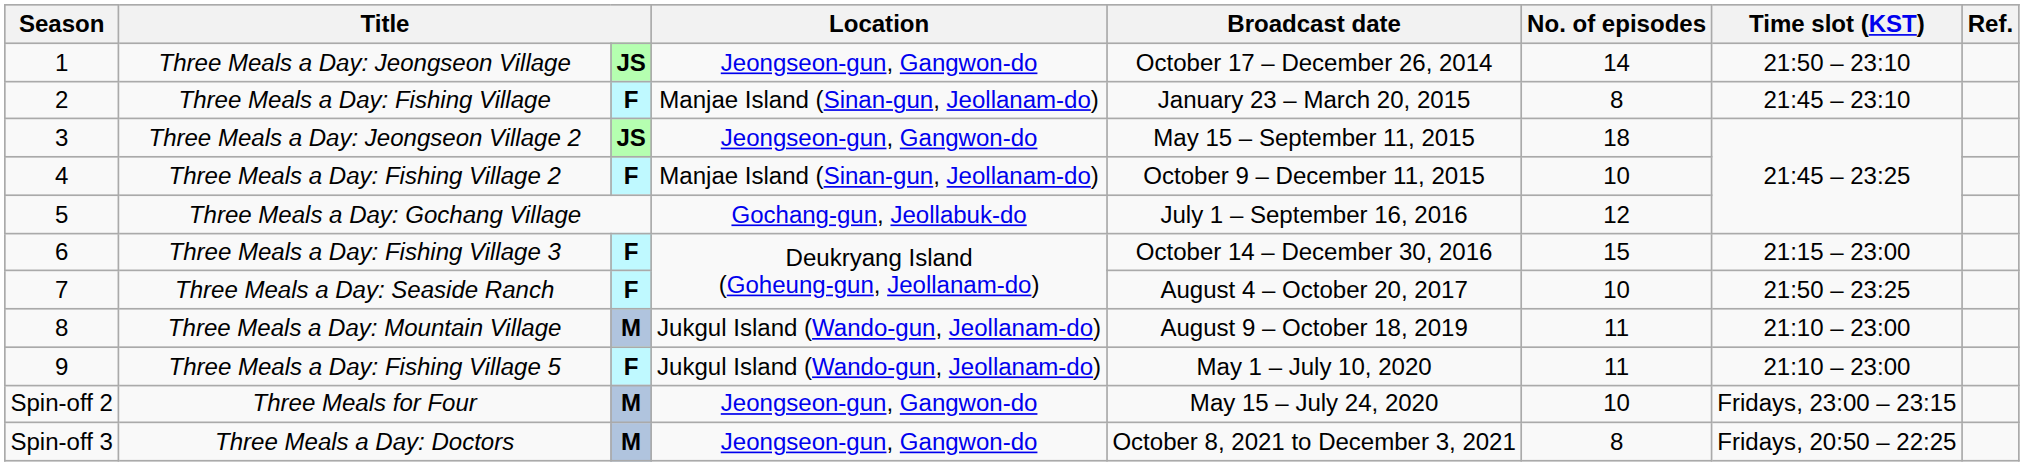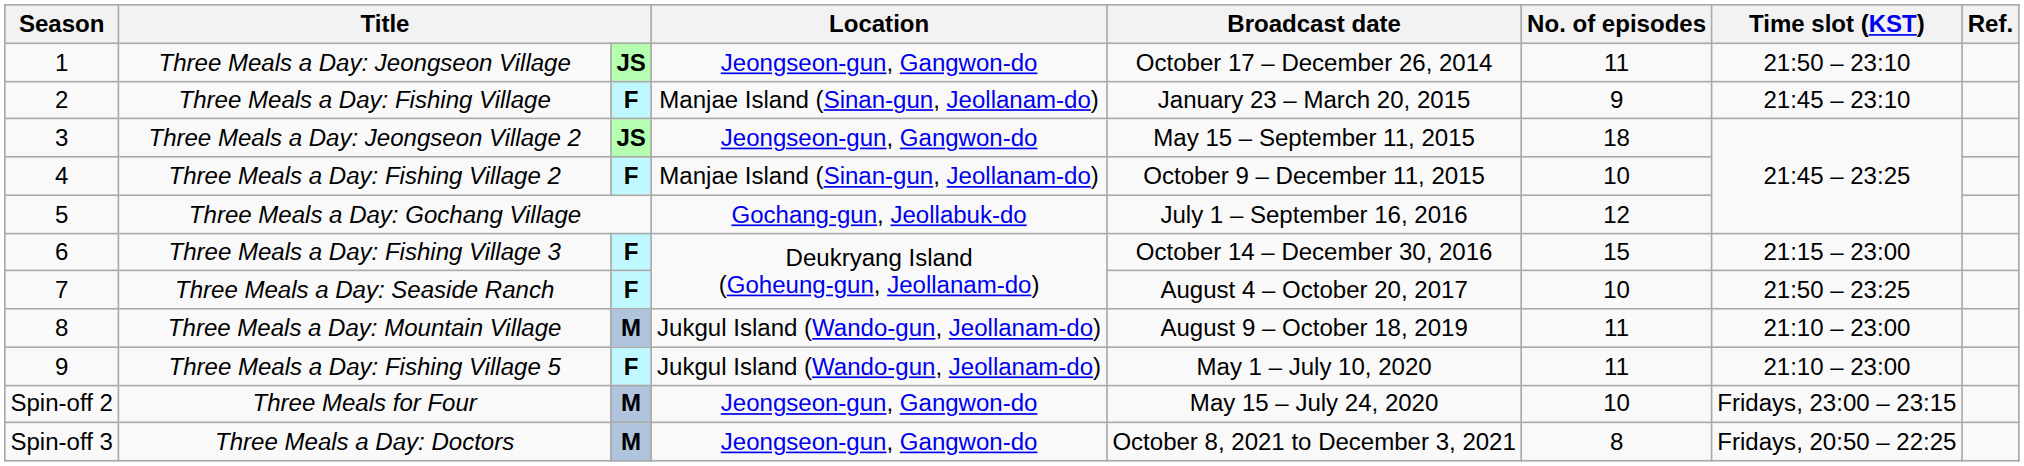 <table class=wikitable style="text-align:center; font-size:90%;">
 <tr>
 <th>Season</th>
 <th colspan="2" style="max-width:10em;">Title</th>
 <th>Location</th>
 <th>Broadcast date</th>
 <th>No. of episodes</th>
 <th>Time slot (<a href='#'>KST</a>)</th>
 <th>Ref.</th>
 </tr>
 <tr>
 <td>1</td>
 <td style="width:20em;"><em>Three Meals a Day: Jeongseon Village</em></td>
 <td style="width:1em;" bgcolor="#b5ffb0"><strong>JS</strong></td>
 <td style="max-width:10em;"><a href='#'>Jeongseon-gun</a>, <a href='#'>Gangwon-do</a></td>
 <td style="max-width:10em;">October 17 – December 26, 2014</td>
-<td>14</td>
+<td>11</td>
 <td>21:50 – 23:10</td>
 <td></td>
 </tr>
 <tr>
 <td>2</td>
 <td><em>Three Meals a Day: Fishing Village</em></td>
 <td bgcolor="#bff9ff"><strong>F</strong></td>
 <td>Manjae Island (<a href='#'>Sinan-gun</a>, <a href='#'>Jeollanam-do</a>)</td>
 <td>January 23 – March 20, 2015</td>
-<td>8</td>
+<td>9</td>
 <td>21:45 – 23:10</td>
 <td></td>
 </tr>
 <tr>
 <td>3</td>
 <td><em>Three Meals a Day: Jeongseon Village 2</em></td>
 <td bgcolor="#b5ffb0"><strong>JS</strong></td>
 <td><a href='#'>Jeongseon-gun</a>, <a href='#'>Gangwon-do</a></td>
 <td>May 15 – September 11, 2015</td>
 <td>18</td>
 <td rowspan="3">21:45 – 23:25</td>
 <td></td>
 </tr>
 <tr>
 <td>4</td>
 <td><em>Three Meals a Day: Fishing Village 2</em></td>
 <td bgcolor="#bff9ff"><strong>F</strong></td>
 <td>Manjae Island (<a href='#'>Sinan-gun</a>, <a href='#'>Jeollanam-do</a>)</td>
 <td>October 9 – December 11, 2015</td>
 <td>10</td>
 <td></td>
 </tr>
 <tr>
 <td>5</td>
 <td colspan="2"><em>Three Meals a Day: Gochang Village</em></td>
 <td><a href='#'>Gochang-gun</a>, <a href='#'>Jeollabuk-do</a></td>
 <td>July 1 – September 16, 2016</td>
 <td>12</td>
 <td></td>
 </tr>
 <tr>
 <td>6</td>
 <td><em>Three Meals a Day: Fishing Village 3</em></td>
 <td bgcolor="#bff9ff"><strong>F</strong></td>
 <td rowspan="2">Deukryang Island<br>(<a href='#'>Goheung-gun</a>, <a href='#'>Jeollanam-do</a>)</td>
 <td>October 14 – December 30, 2016</td>
 <td>15</td>
 <td>21:15 – 23:00</td>
 <td></td>
 </tr>
 <tr>
 <td>7</td>
 <td><em>Three Meals a Day: Seaside Ranch</em><br></td>
 <td bgcolor="#bff9ff"><strong>F</strong></td>
 <td>August 4 – October 20, 2017</td>
 <td>10</td>
 <td>21:50 – 23:25</td>
 <td></td>
 </tr>
 <tr>
 <td>8</td>
 <td><em>Three Meals a Day: Mountain Village</em></td>
 <td bgcolor="#B0C4DE"><strong>M</strong></td>
 <td>Jukgul Island (<a href='#'>Wando-gun</a>, <a href='#'>Jeollanam-do</a>)</td>
 <td>August 9 – October 18, 2019</td>
 <td>11</td>
 <td>21:10 – 23:00</td>
 <td></td>
 </tr>
 <tr>
 <td>9</td>
 <td><em>Three Meals a Day: Fishing Village 5</em></td>
 <td bgcolor="#bff9ff"><strong>F</strong></td>
 <td>Jukgul Island (<a href='#'>Wando-gun</a>, <a href='#'>Jeollanam-do</a>)</td>
 <td>May 1 – July 10, 2020</td>
 <td>11</td>
 <td>21:10 – 23:00</td>
 <td></td>
 </tr>
 <tr>
 <td>Spin-off 2</td>
 <td><em>Three Meals for Four</em></td>
 <td bgcolor="#B0C4DE"><strong>M</strong></td>
 <td><a href='#'>Jeongseon-gun</a>, <a href='#'>Gangwon-do</a></td>
 <td>May 15 – July 24, 2020</td>
 <td>10</td>
 <td>Fridays, 23:00 – 23:15</td>
 <td></td>
 </tr>
 <tr>
 <td>Spin-off 3</td>
 <td><em>Three Meals a Day: Doctors</em></td>
 <td bgcolor="#B0C4DE"><strong>M</strong></td>
 <td><a href='#'>Jeongseon-gun</a>, <a href='#'>Gangwon-do</a></td>
 <td>October 8, 2021 to December 3, 2021</td>
 <td>8</td>
 <td>Fridays, 20:50 – 22:25</td>
 <td></td>
 </tr>
 </table>
